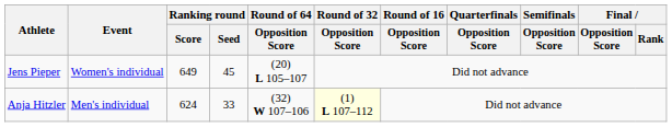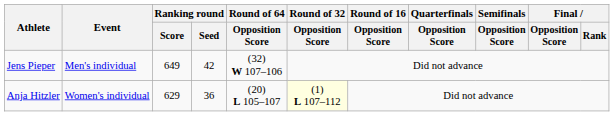 <table class="wikitable" style="font-size:90%">
 <tr>
 <th rowspan="2">Athlete</th>
 <th rowspan="2">Event</th>
 <th colspan="2">Ranking round</th>
 <th>Round of 64</th>
 <th>Round of 32</th>
 <th>Round of 16</th>
 <th>Quarterfinals</th>
 <th>Semifinals</th>
 <th colspan="2">Final / </th>
 </tr>
 <tr style="font-size:95%">
 <th>Score</th>
 <th>Seed</th>
 <th>Opposition<br>Score</th>
 <th>Opposition<br>Score</th>
 <th>Opposition<br>Score</th>
 <th>Opposition<br>Score</th>
 <th>Opposition<br>Score</th>
 <th>Opposition<br>Score</th>
 <th>Rank</th>
 </tr>
 <tr align=center>
 <td align=left><a href='#'>Jens Pieper</a></td>
-<td align=left><a href='#'>Women's individual</a></td>
+<td align=left><a href='#'>Men's individual</a></td>
 <td>649</td>
-<td>45</td>
-<td> (20)<br><strong>L</strong> 105–107</td>
+<td>42</td>
+<td> (32)<br><strong>W</strong> 107–106</td>
 <td colspan=6>Did not advance</td>
 </tr>
 <tr align=center>
 <td align=left><a href='#'>Anja Hitzler</a></td>
-<td align=left><a href='#'>Men's individual</a></td>
-<td>624</td>
-<td>33</td>
-<td> (32)<br><strong>W</strong> 107–106</td>
+<td align=left><a href='#'>Women's individual</a></td>
+<td>629</td>
+<td>36</td>
+<td> (20)<br><strong>L</strong> 105–107</td>
 <td style="background: lightyellow;"> (1)<br><strong>L</strong> 107–112</td>
 <td colspan=6>Did not advance</td>
 </tr>
 </table>
